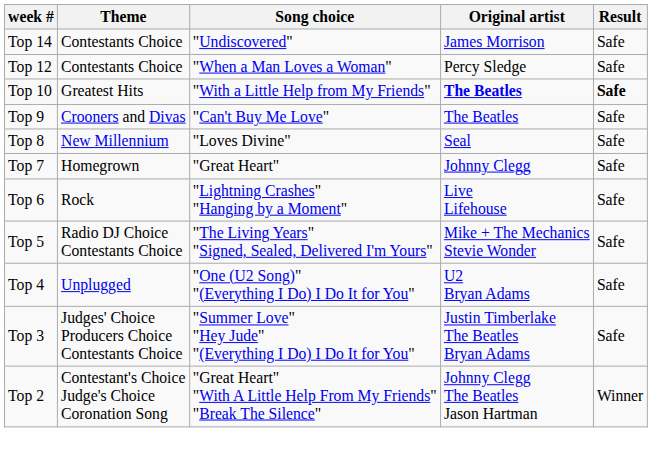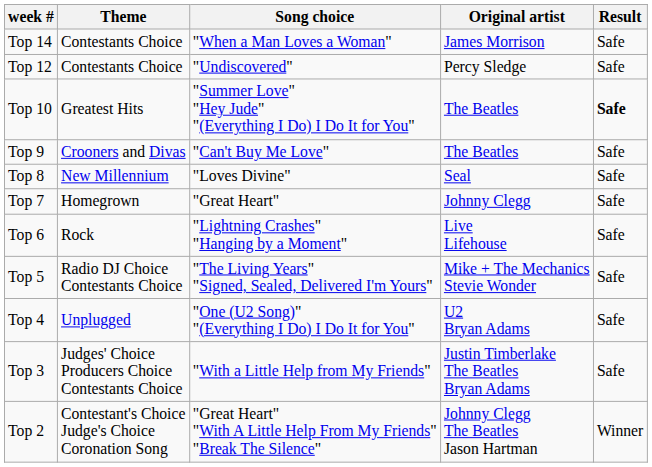 <table class="wikitable">
 <tr>
 <th>week #</th>
 <th>Theme</th>
 <th>Song choice</th>
 <th>Original artist</th>
 <th>Result</th>
 </tr>
 <tr>
 <td>Top 14</td>
 <td>Contestants Choice</td>
-<td>"<a href='#'>Undiscovered</a>"</td>
+<td>"<a href='#'>When a Man Loves a Woman</a>"</td>
 <td><a href='#'>James Morrison</a></td>
 <td>Safe</td>
 </tr>
 <tr>
 <td>Top 12</td>
 <td>Contestants Choice</td>
-<td>"<a href='#'>When a Man Loves a Woman</a>"</td>
+<td>"<a href='#'>Undiscovered</a>"</td>
 <td>Percy Sledge</td>
 <td>Safe</td>
 </tr>
 <tr>
 <td>Top 10</td>
 <td>Greatest Hits</td>
-<td>"<a href='#'>With a Little Help from My Friends</a>"</td>
-<td><strong><a href='#'>The Beatles</a></strong></td>
+<td>"<a href='#'>Summer Love</a>"<br>"<a href='#'>Hey Jude</a>"<br>"<a href='#'>(Everything I Do) I Do It for You</a>"</td>
+<td><a href='#'>The Beatles</a></td>
 <td><strong>Safe</strong></td>
 </tr>
 <tr>
 <td>Top 9</td>
 <td><a href='#'>Crooners</a> and <a href='#'>Divas</a></td>
 <td>"<a href='#'>Can't Buy Me Love</a>"</td>
 <td><a href='#'>The Beatles</a></td>
 <td>Safe</td>
 </tr>
 <tr>
 <td>Top 8</td>
 <td><a href='#'>New Millennium</a></td>
 <td>"Loves Divine"</td>
 <td><a href='#'>Seal</a></td>
 <td>Safe</td>
 </tr>
 <tr>
 <td>Top 7</td>
 <td>Homegrown</td>
 <td>"Great Heart"</td>
 <td><a href='#'>Johnny Clegg</a></td>
 <td>Safe</td>
 </tr>
 <tr>
 <td>Top 6</td>
 <td>Rock</td>
 <td>"<a href='#'>Lightning Crashes</a>"<br>"<a href='#'>Hanging by a Moment</a>"</td>
 <td><a href='#'>Live</a><br><a href='#'>Lifehouse</a></td>
 <td>Safe</td>
 </tr>
 <tr>
 <td>Top 5</td>
 <td>Radio DJ Choice <br> Contestants Choice</td>
 <td>"<a href='#'>The Living Years</a>"<br>"<a href='#'>Signed, Sealed, Delivered I'm Yours</a>"</td>
 <td><a href='#'>Mike + The Mechanics</a><br><a href='#'>Stevie Wonder</a></td>
 <td>Safe</td>
 </tr>
 <tr>
 <td>Top 4</td>
 <td><a href='#'>Unplugged</a></td>
 <td>"<a href='#'>One (U2 Song)</a>"<br>"<a href='#'>(Everything I Do) I Do It for You</a>"</td>
 <td><a href='#'>U2</a><br><a href='#'>Bryan Adams</a></td>
 <td>Safe</td>
 </tr>
 <tr>
 <td>Top 3</td>
 <td>Judges' Choice <br> Producers Choice <br> Contestants Choice</td>
-<td>"<a href='#'>Summer Love</a>"<br>"<a href='#'>Hey Jude</a>"<br>"<a href='#'>(Everything I Do) I Do It for You</a>"</td>
+<td>"<a href='#'>With a Little Help from My Friends</a>"</td>
 <td><a href='#'>Justin Timberlake</a><br><a href='#'>The Beatles</a><br><a href='#'>Bryan Adams</a></td>
 <td>Safe</td>
 </tr>
 <tr>
 <td>Top 2</td>
 <td>Contestant's Choice <br> Judge's Choice <br> Coronation Song</td>
 <td>"Great Heart"<br>"<a href='#'>With A Little Help From My Friends</a>"<br>"<a href='#'>Break The Silence</a>"</td>
 <td><a href='#'>Johnny Clegg</a><br><a href='#'>The Beatles</a><br>Jason Hartman</td>
 <td>Winner</td>
 </tr>
 </table>
